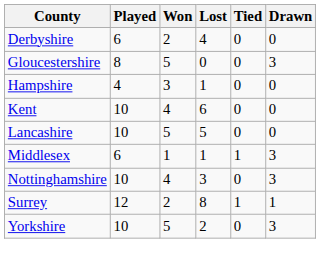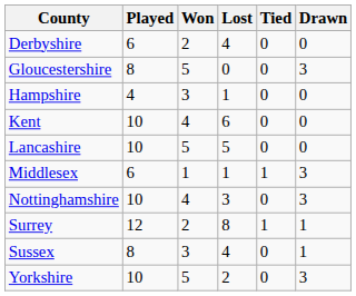 <table class="wikitable sortable">
 <tr>
 <th>County</th>
 <th>Played</th>
 <th>Won</th>
 <th>Lost</th>
 <th>Tied</th>
 <th>Drawn</th>
 </tr>
 <tr>
 <td><a href='#'>Derbyshire</a></td>
 <td>6</td>
 <td>2</td>
 <td>4</td>
 <td>0</td>
 <td>0</td>
 </tr>
 <tr>
 <td><a href='#'>Gloucestershire</a></td>
 <td>8</td>
 <td>5</td>
 <td>0</td>
 <td>0</td>
 <td>3</td>
 </tr>
 <tr>
 <td><a href='#'>Hampshire</a></td>
 <td>4</td>
 <td>3</td>
 <td>1</td>
 <td>0</td>
 <td>0</td>
 </tr>
 <tr>
 <td><a href='#'>Kent</a></td>
 <td>10</td>
 <td>4</td>
 <td>6</td>
 <td>0</td>
 <td>0</td>
 </tr>
 <tr>
 <td><a href='#'>Lancashire</a></td>
 <td>10</td>
 <td>5</td>
 <td>5</td>
 <td>0</td>
 <td>0</td>
 </tr>
 <tr>
 <td><a href='#'>Middlesex</a></td>
 <td>6</td>
 <td>1</td>
 <td>1</td>
 <td>1</td>
 <td>3</td>
 </tr>
 <tr>
 <td><a href='#'>Nottinghamshire</a></td>
 <td>10</td>
 <td>4</td>
 <td>3</td>
 <td>0</td>
 <td>3</td>
 </tr>
 <tr>
 <td><a href='#'>Surrey</a></td>
 <td>12</td>
 <td>2</td>
 <td>8</td>
 <td>1</td>
 <td>1</td>
 </tr>
 <tr>
+<td><a href='#'>Sussex</a></td>
+<td>8</td>
+<td>3</td>
+<td>4</td>
+<td>0</td>
+<td>1</td>
+</tr>
+<tr>
 <td><a href='#'>Yorkshire</a></td>
 <td>10</td>
 <td>5</td>
 <td>2</td>
 <td>0</td>
 <td>3</td>
 </tr>
 </table>
